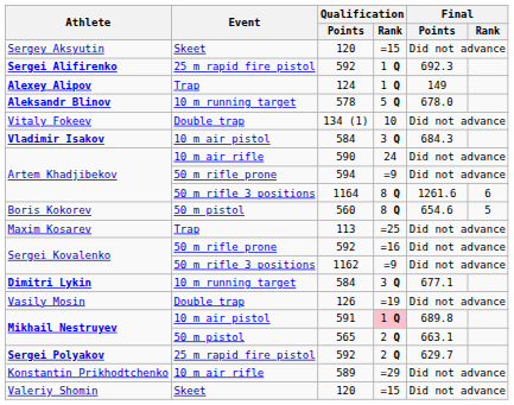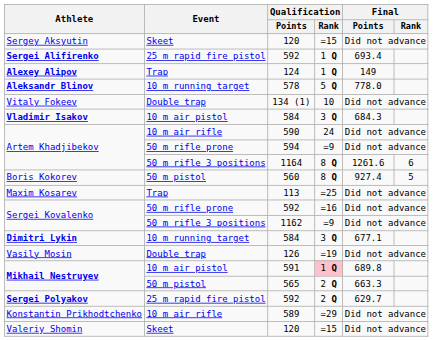 <table class="wikitable" style="font-size:90%">
 <tr>
 <th rowspan="2">Athlete</th>
 <th rowspan="2">Event</th>
 <th colspan=2>Qualification</th>
 <th colspan=2>Final</th>
 </tr>
 <tr style="font-size:95%">
 <th>Points</th>
 <th>Rank</th>
 <th>Points</th>
 <th>Rank</th>
 </tr>
 <tr align=center>
 <td align=left><a href='#'>Sergey Aksyutin</a></td>
 <td align=left><a href='#'>Skeet</a></td>
 <td>120</td>
 <td>=15</td>
 <td colspan=2>Did not advance</td>
 </tr>
 <tr align=center>
 <td align=left><strong><a href='#'>Sergei Alifirenko</a></strong></td>
 <td align=left><a href='#'>25 m rapid fire pistol</a></td>
 <td>592</td>
 <td>1 <strong>Q</strong></td>
-<td>692.3</td>
+<td>693.4</td>
 <td></td>
 </tr>
 <tr align=center>
 <td align=left><strong><a href='#'>Alexey Alipov</a></strong></td>
 <td align=left><a href='#'>Trap</a></td>
 <td>124 </td>
 <td>1 <strong>Q</strong></td>
 <td>149 </td>
 <td></td>
 </tr>
 <tr align=center>
 <td align=left><strong><a href='#'>Aleksandr Blinov</a></strong></td>
 <td align=left><a href='#'>10 m running target</a></td>
 <td>578</td>
 <td>5 <strong>Q</strong></td>
-<td>678.0</td>
+<td>778.0</td>
 <td></td>
 </tr>
 <tr align=center>
 <td align=left><a href='#'>Vitaly Fokeev</a></td>
 <td align=left><a href='#'>Double trap</a></td>
 <td>134 (1)</td>
 <td>10</td>
 <td colspan=2>Did not advance</td>
 </tr>
 <tr align=center>
 <td align=left><strong><a href='#'>Vladimir Isakov</a></strong></td>
 <td align=left><a href='#'>10 m air pistol</a></td>
 <td>584</td>
 <td>3 <strong>Q</strong></td>
 <td>684.3</td>
 <td></td>
 </tr>
 <tr align=center>
 <td align=left rowspan=3><a href='#'>Artem Khadjibekov</a></td>
 <td align=left><a href='#'>10 m air rifle</a></td>
 <td>590</td>
 <td>24</td>
 <td colspan=2>Did not advance</td>
 </tr>
 <tr align=center>
 <td align=left><a href='#'>50 m rifle prone</a></td>
 <td>594</td>
 <td>=9</td>
 <td colspan=2>Did not advance</td>
 </tr>
 <tr align=center>
 <td align=left><a href='#'>50 m rifle 3 positions</a></td>
 <td>1164</td>
 <td>8 <strong>Q</strong></td>
 <td>1261.6</td>
 <td>6</td>
 </tr>
 <tr align=center>
 <td align=left><a href='#'>Boris Kokorev</a></td>
 <td align=left><a href='#'>50 m pistol</a></td>
 <td>560</td>
 <td>8 <strong>Q</strong></td>
-<td>654.6</td>
+<td>927.4</td>
 <td>5</td>
 </tr>
 <tr align=center>
 <td align=left><a href='#'>Maxim Kosarev</a></td>
 <td align=left><a href='#'>Trap</a></td>
 <td>113</td>
 <td>=25</td>
 <td colspan=2>Did not advance</td>
 </tr>
 <tr align=center>
 <td align=left rowspan=2><a href='#'>Sergei Kovalenko</a></td>
 <td align=left><a href='#'>50 m rifle prone</a></td>
 <td>592</td>
 <td>=16</td>
 <td colspan=2>Did not advance</td>
 </tr>
 <tr align=center>
 <td align=left><a href='#'>50 m rifle 3 positions</a></td>
 <td>1162</td>
 <td>=9</td>
 <td colspan=2>Did not advance</td>
 </tr>
 <tr align=center>
 <td align=left><strong><a href='#'>Dimitri Lykin</a></strong></td>
 <td align=left><a href='#'>10 m running target</a></td>
 <td>584</td>
 <td>3 <strong>Q</strong></td>
 <td>677.1</td>
 <td></td>
 </tr>
 <tr align=center>
 <td align=left><a href='#'>Vasily Mosin</a></td>
 <td align=left><a href='#'>Double trap</a></td>
 <td>126</td>
 <td>=19</td>
 <td colspan=2>Did not advance</td>
 </tr>
 <tr align=center>
 <td align=left rowspan=2><strong><a href='#'>Mikhail Nestruyev</a></strong></td>
 <td align=left><a href='#'>10 m air pistol</a></td>
 <td>591 </td>
 <td style="background: pink;">1 <strong>Q</strong></td>
 <td>689.8</td>
 <td></td>
 </tr>
 <tr align=center>
 <td align=left><a href='#'>50 m pistol</a></td>
 <td>565</td>
 <td>2 <strong>Q</strong></td>
-<td>663.1</td>
+<td>663.3</td>
 <td></td>
 </tr>
 <tr align=center>
 <td align=left><strong><a href='#'>Sergei Polyakov</a></strong></td>
 <td align=left><a href='#'>25 m rapid fire pistol</a></td>
 <td>592</td>
 <td>2 <strong>Q</strong></td>
 <td>629.7</td>
 <td></td>
 </tr>
 <tr align=center>
 <td align=left><a href='#'>Konstantin Prikhodtchenko</a></td>
 <td align=left><a href='#'>10 m air rifle</a></td>
 <td>589</td>
 <td>=29</td>
 <td colspan=2>Did not advance</td>
 </tr>
 <tr align=center>
 <td align=left><a href='#'>Valeriy Shomin</a></td>
 <td align=left><a href='#'>Skeet</a></td>
 <td>120</td>
 <td>=15</td>
 <td colspan=2>Did not advance</td>
 </tr>
 </table>
